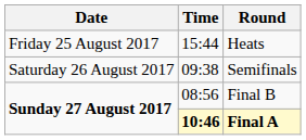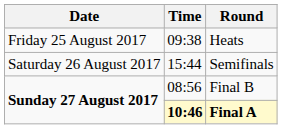 <table class="wikitable">
 <tr>
 <th>Date</th>
 <th>Time</th>
 <th>Round</th>
 </tr>
 <tr>
 <td>Friday 25 August 2017</td>
-<td>15:44</td>
+<td>09:38</td>
 <td>Heats</td>
 </tr>
 <tr>
 <td>Saturday 26 August 2017</td>
-<td>09:38</td>
+<td>15:44</td>
 <td>Semifinals</td>
 </tr>
 <tr>
 <td rowspan=2><strong>Sunday 27 August 2017</strong></td>
 <td>08:56</td>
 <td>Final B</td>
 </tr>
 <tr>
 <td style=background:lemonchiffon><strong>10:46</strong></td>
 <td style=background:lemonchiffon><strong>Final A</strong></td>
 </tr>
 </table>
